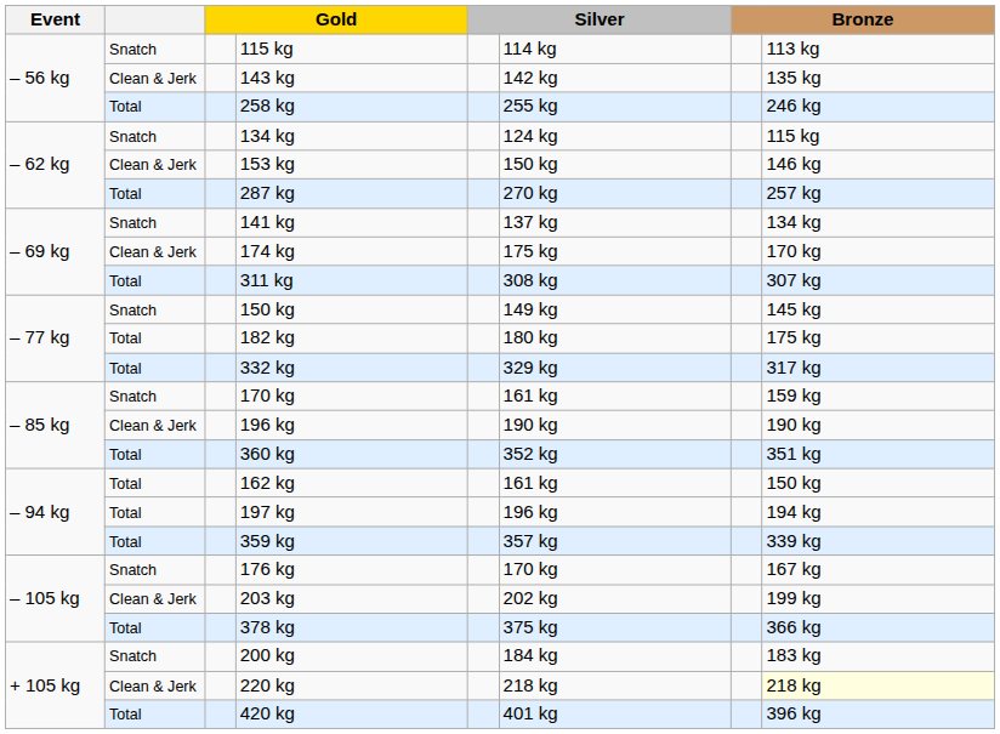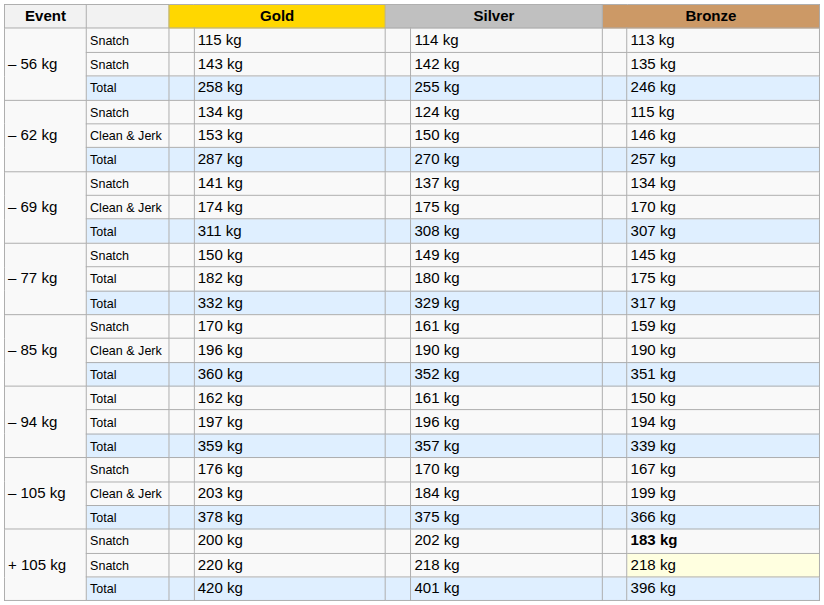 <table class="wikitable">
 <tr>
 <th width=80>Event</th>
 <th width=80></th>
 <td bgcolor=gold align="center" colspan=2 width=250><strong>Gold</strong></td>
 <td bgcolor=silver align="center" colspan=2 width=250><strong>Silver</strong></td>
 <td bgcolor=#cc9966 colspan=2 align="center" width=250><strong>Bronze</strong></td>
 </tr>
 <tr>
 <td rowspan=3>– 56 kg</td>
 <td><small>Snatch</small></td>
 <td></td>
 <td>115 kg</td>
 <td></td>
 <td>114 kg</td>
 <td></td>
 <td>113 kg</td>
 </tr>
 <tr>
-<td><small>Clean & Jerk</small></td>
+<td><small>Snatch</small></td>
 <td></td>
 <td>143 kg</td>
 <td></td>
 <td>142 kg</td>
 <td></td>
 <td>135 kg</td>
 </tr>
 <tr bgcolor=#dfefff>
 <td><small>Total</small></td>
 <td></td>
 <td>258 kg</td>
 <td></td>
 <td>255 kg</td>
 <td></td>
 <td>246 kg</td>
 </tr>
 <tr>
 <td rowspan=3>– 62 kg</td>
 <td><small>Snatch</small></td>
 <td></td>
 <td>134 kg</td>
 <td></td>
 <td>124 kg</td>
 <td></td>
 <td>115 kg</td>
 </tr>
 <tr>
 <td><small>Clean & Jerk</small></td>
 <td></td>
 <td>153 kg</td>
 <td></td>
 <td>150 kg</td>
 <td></td>
 <td>146 kg</td>
 </tr>
 <tr bgcolor=#dfefff>
 <td><small>Total</small></td>
 <td></td>
 <td>287 kg</td>
 <td></td>
 <td>270 kg</td>
 <td></td>
 <td>257 kg</td>
 </tr>
 <tr>
 <td rowspan=3>– 69 kg</td>
 <td><small>Snatch</small></td>
 <td></td>
 <td>141 kg</td>
 <td></td>
 <td>137 kg</td>
 <td></td>
 <td>134 kg</td>
 </tr>
 <tr>
 <td><small>Clean & Jerk</small></td>
 <td></td>
 <td>174 kg</td>
 <td></td>
 <td>175 kg</td>
 <td></td>
 <td>170 kg</td>
 </tr>
 <tr bgcolor=#dfefff>
 <td><small>Total</small></td>
 <td></td>
 <td>311 kg</td>
 <td></td>
 <td>308 kg</td>
 <td></td>
 <td>307 kg</td>
 </tr>
 <tr>
 <td rowspan=3>– 77 kg</td>
 <td><small>Snatch</small></td>
 <td></td>
 <td>150 kg</td>
 <td></td>
 <td>149 kg</td>
 <td></td>
 <td>145 kg</td>
 </tr>
 <tr>
 <td><small>Total</small></td>
 <td></td>
 <td>182 kg</td>
 <td></td>
 <td>180 kg</td>
 <td></td>
 <td>175 kg</td>
 </tr>
 <tr bgcolor=#dfefff>
 <td><small>Total</small></td>
 <td></td>
 <td>332 kg</td>
 <td></td>
 <td>329 kg</td>
 <td></td>
 <td>317 kg</td>
 </tr>
 <tr>
 <td rowspan=3>– 85 kg</td>
 <td><small>Snatch</small></td>
 <td></td>
 <td>170 kg</td>
 <td></td>
 <td>161 kg</td>
 <td></td>
 <td>159 kg</td>
 </tr>
 <tr>
 <td><small>Clean & Jerk</small></td>
 <td></td>
 <td>196 kg</td>
 <td></td>
 <td>190 kg</td>
 <td></td>
 <td>190 kg</td>
 </tr>
 <tr bgcolor=#dfefff>
 <td><small>Total</small></td>
 <td></td>
 <td>360 kg</td>
 <td></td>
 <td>352 kg</td>
 <td></td>
 <td>351 kg</td>
 </tr>
 <tr>
 <td rowspan=3>– 94 kg</td>
 <td><small>Total</small></td>
 <td></td>
 <td>162 kg</td>
 <td></td>
 <td>161 kg</td>
 <td></td>
 <td>150 kg</td>
 </tr>
 <tr>
 <td><small>Total</small></td>
 <td></td>
 <td>197 kg</td>
 <td></td>
 <td>196 kg</td>
 <td></td>
 <td>194 kg</td>
 </tr>
 <tr bgcolor=#dfefff>
 <td><small>Total</small></td>
 <td></td>
 <td>359 kg</td>
 <td></td>
 <td>357 kg</td>
 <td></td>
 <td>339 kg</td>
 </tr>
 <tr>
 <td rowspan=3>– 105 kg</td>
 <td><small>Snatch</small></td>
 <td></td>
 <td>176 kg</td>
 <td></td>
 <td>170 kg</td>
 <td></td>
 <td>167 kg</td>
 </tr>
 <tr>
 <td><small>Clean & Jerk</small></td>
 <td></td>
 <td>203 kg</td>
 <td></td>
-<td>202 kg</td>
+<td>184 kg</td>
 <td></td>
 <td>199 kg</td>
 </tr>
 <tr bgcolor=#dfefff>
 <td><small>Total</small></td>
 <td></td>
 <td>378 kg</td>
 <td></td>
 <td>375 kg</td>
 <td></td>
 <td>366 kg</td>
 </tr>
 <tr>
 <td rowspan=3>+ 105 kg</td>
 <td><small>Snatch</small></td>
 <td></td>
 <td>200 kg</td>
 <td></td>
-<td>184 kg</td>
+<td>202 kg</td>
 <td></td>
-<td>183 kg</td>
+<td><strong>183 kg</strong></td>
 </tr>
 <tr>
-<td><small>Clean & Jerk</small></td>
+<td><small>Snatch</small></td>
 <td></td>
 <td>220 kg</td>
 <td></td>
 <td>218 kg</td>
 <td></td>
 <td style="background: lightyellow;">218 kg</td>
 </tr>
 <tr bgcolor=#dfefff>
 <td><small>Total</small></td>
 <td></td>
 <td>420 kg</td>
 <td></td>
 <td>401 kg</td>
 <td></td>
 <td>396 kg</td>
 </tr>
 </table>
